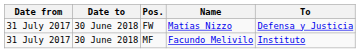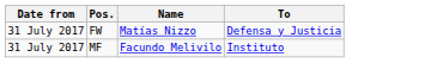 <table class="wikitable">
 <tr>
 <th>Date from</th>
-<th>Date to</th>
 <th>Pos.</th>
 <th>Name</th>
 <th>To</th>
 </tr>
 <tr>
 <td>31 July 2017</td>
-<td>30 June 2018</td>
 <td>FW</td>
 <td> <a href='#'>Matías Nizzo</a></td>
 <td> <a href='#'>Defensa y Justicia</a></td>
 </tr>
 <tr>
 <td>31 July 2017</td>
-<td>30 June 2018</td>
 <td>MF</td>
 <td> <a href='#'>Facundo Melivilo</a></td>
 <td> <a href='#'>Instituto</a></td>
 </tr>
 </table>
